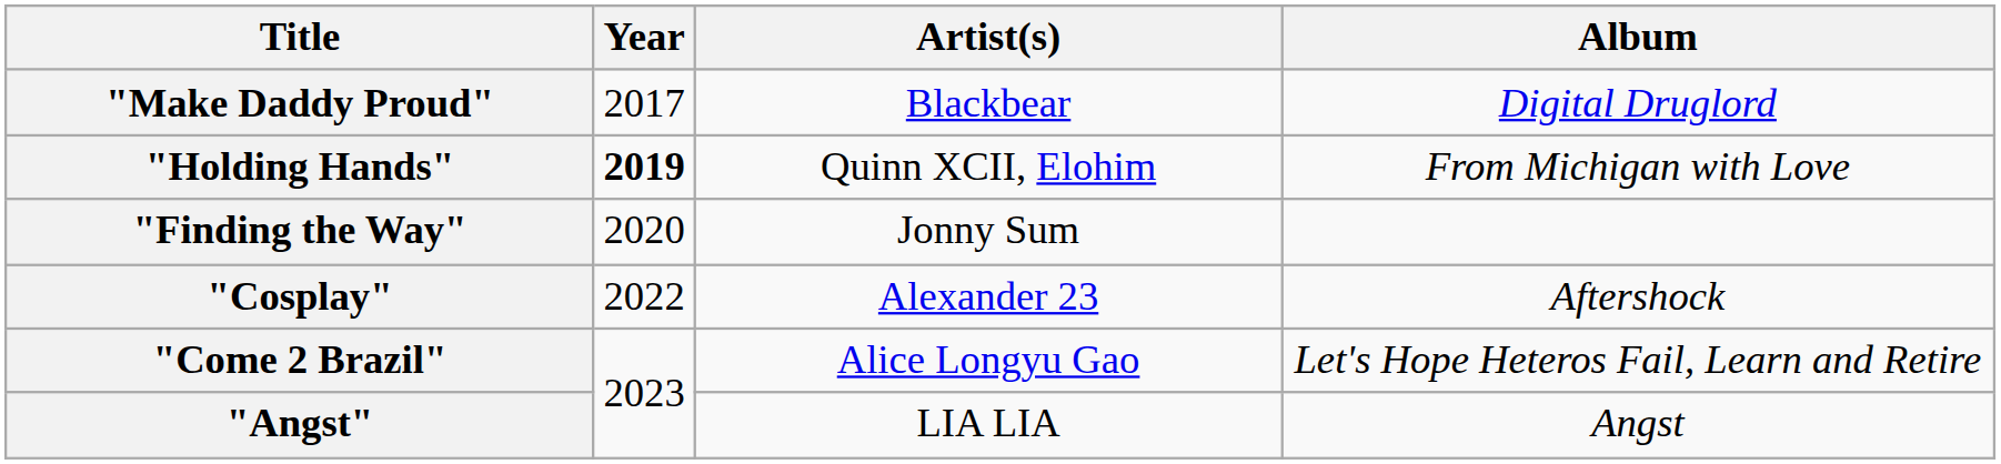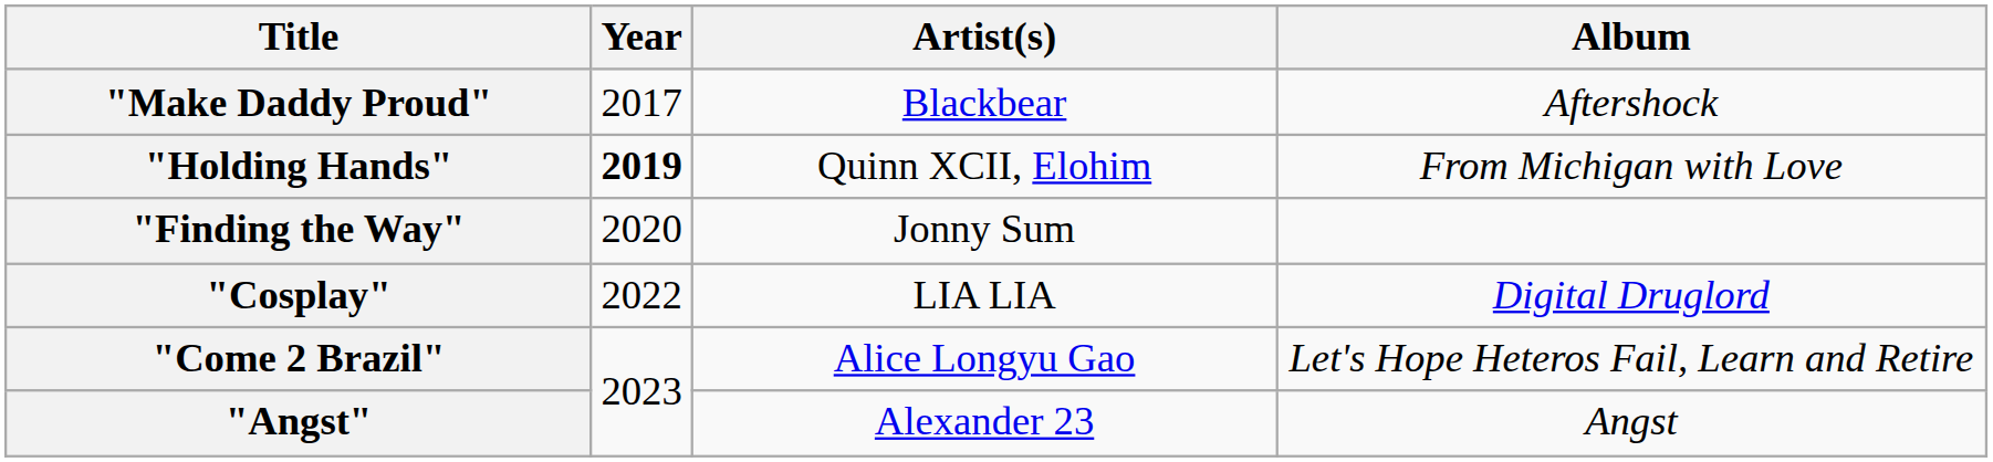 <table class="wikitable plainrowheaders" style="text-align:center;">
 <tr>
 <th scope="col" style="width:14em;">Title</th>
 <th scope="col" style="width:1em;">Year</th>
 <th scope="col" style="width:14em;">Artist(s)</th>
 <th scope="col" style="width:17em;">Album</th>
 </tr>
 <tr>
 <th scope="row">"Make Daddy Proud"</th>
 <td>2017</td>
 <td><a href='#'>Blackbear</a></td>
-<td><em><a href='#'>Digital Druglord</a></em></td>
+<td><em>Aftershock</em></td>
 </tr>
 <tr>
 <th scope="row">"Holding Hands"</th>
 <td><strong>2019</strong></td>
 <td>Quinn XCII, <a href='#'>Elohim</a></td>
 <td><em>From Michigan with Love</em></td>
 </tr>
 <tr>
 <th scope="row">"Finding the Way"</th>
 <td>2020</td>
 <td>Jonny Sum</td>
 <td></td>
 </tr>
 <tr>
 <th scope="row">"Cosplay"</th>
 <td>2022</td>
-<td><a href='#'>Alexander 23</a></td>
-<td><em>Aftershock</em></td>
+<td>LIA LIA</td>
+<td><em><a href='#'>Digital Druglord</a></em></td>
 </tr>
 <tr>
 <th scope="row">"Come 2 Brazil"</th>
 <td rowspan="2">2023</td>
 <td><a href='#'>Alice Longyu Gao</a></td>
 <td><em>Let's Hope Heteros Fail, Learn and Retire</em></td>
 </tr>
 <tr>
 <th scope="row">"Angst"</th>
-<td>LIA LIA</td>
+<td><a href='#'>Alexander 23</a></td>
 <td><em>Angst</em></td>
 </tr>
 </table>
